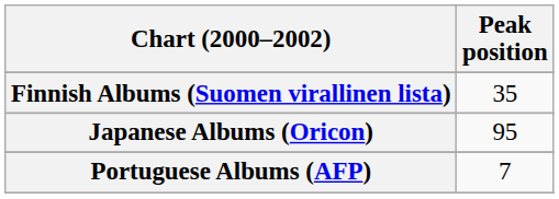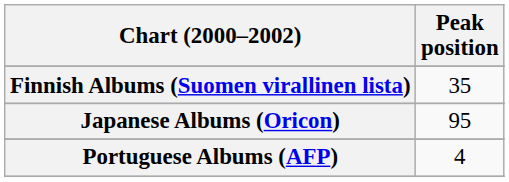 <table class="wikitable sortable plainrowheaders" style="text-align:center">
 <tr>
 <th scope="col">Chart (2000–2002)</th>
 <th scope="col">Peak<br>position</th>
 </tr>
 <tr>
 </tr>
 <tr>
 </tr>
 <tr>
 </tr>
 <tr>
 </tr>
 <tr>
 </tr>
 <tr>
 </tr>
 <tr>
 </tr>
 <tr>
 <th scope="row">Finnish Albums (<a href='#'>Suomen virallinen lista</a>)</th>
 <td>35</td>
 </tr>
 <tr>
 </tr>
 <tr>
 </tr>
 <tr>
 </tr>
 <tr>
 </tr>
 <tr>
 <th scope="row">Japanese Albums (<a href='#'>Oricon</a>)</th>
 <td>95</td>
 </tr>
 <tr>
 </tr>
 <tr>
 </tr>
 <tr>
 </tr>
 <tr>
 <th scope="row">Portuguese Albums (<a href='#'>AFP</a>)</th>
-<td>7</td>
+<td>4</td>
 </tr>
 <tr>
 </tr>
 <tr>
 </tr>
 <tr>
 </tr>
 <tr>
 </tr>
 <tr>
 </tr>
 </table>
